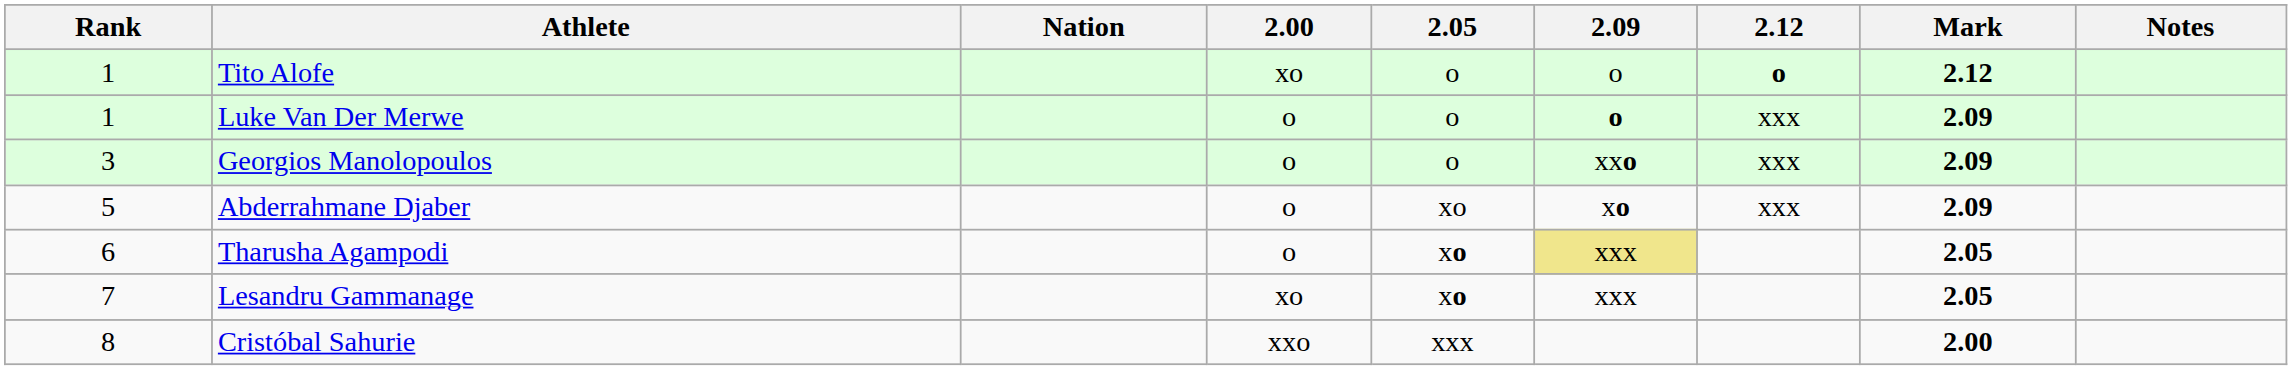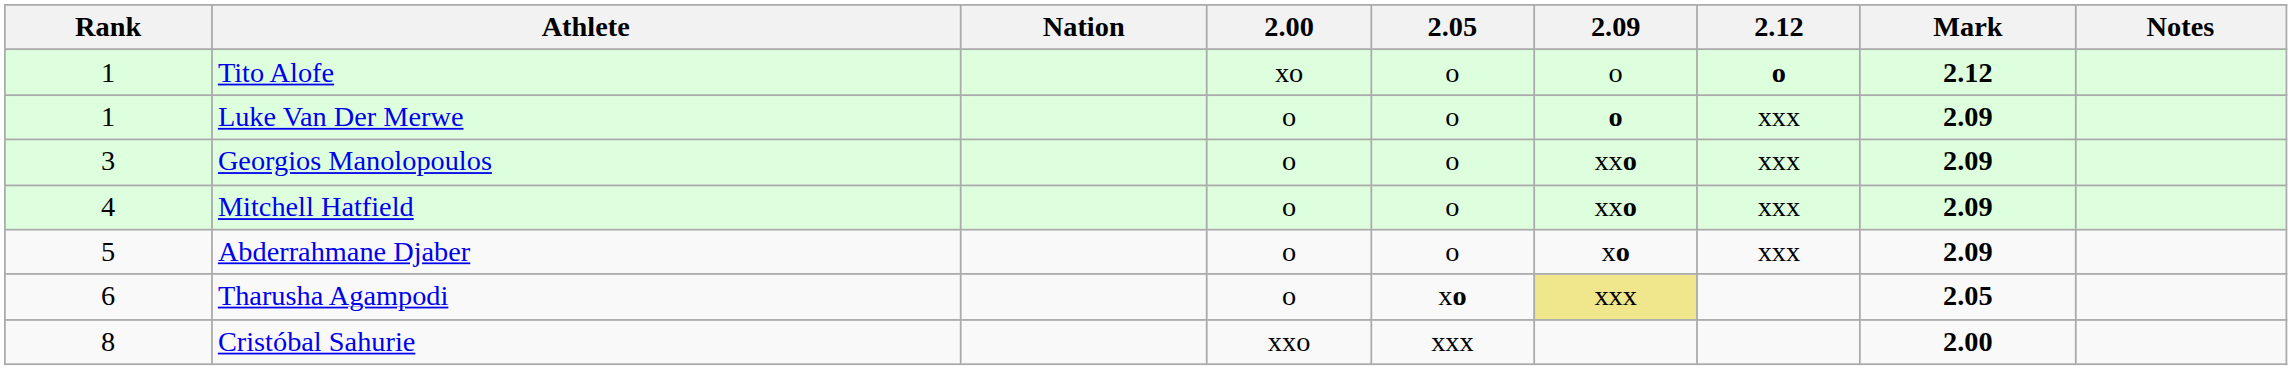 <table class="wikitable sortable" style="text-align:center;width: 65%;">
 <tr>
 <th scope="col">Rank</th>
 <th scope="col">Athlete</th>
 <th scope="col">Nation</th>
 <th scope="col">2.00</th>
 <th scope="col">2.05</th>
 <th scope="col">2.09</th>
 <th scope="col">2.12</th>
 <th scope="col">Mark</th>
 <th scope="col">Notes</th>
 </tr>
 <tr bgcolor=ddffdd>
 <td>1</td>
 <td align=left><a href='#'>Tito Alofe</a></td>
 <td align=left></td>
 <td>xo</td>
 <td>o</td>
 <td>o</td>
 <td><strong>o</strong></td>
 <td><strong>2.12</strong></td>
 <td></td>
 </tr>
 <tr bgcolor=ddffdd>
 <td>1</td>
 <td align=left><a href='#'>Luke Van Der Merwe</a></td>
 <td align=left></td>
 <td>o</td>
 <td>o</td>
 <td><strong>o</strong></td>
 <td>xxx</td>
 <td><strong>2.09</strong></td>
 <td></td>
 </tr>
 <tr bgcolor=ddffdd>
 <td>3</td>
 <td align=left><a href='#'>Georgios Manolopoulos</a></td>
 <td align=left></td>
 <td>o</td>
 <td>o</td>
 <td>xx<strong>o</strong></td>
 <td>xxx</td>
 <td><strong>2.09</strong></td>
 <td></td>
 </tr>
+<tr bgcolor=ddffdd>
+<td>4</td>
+<td align=left><a href='#'>Mitchell Hatfield</a></td>
+<td align=left></td>
+<td>o</td>
+<td>o</td>
+<td>xx<strong>o</strong></td>
+<td>xxx</td>
+<td><strong>2.09</strong></td>
+<td></td>
+</tr>
 <tr>
 <td>5</td>
 <td align=left><a href='#'>Abderrahmane Djaber</a></td>
 <td align=left></td>
 <td>o</td>
-<td>xo</td>
+<td>o</td>
 <td>x<strong>o</strong></td>
 <td>xxx</td>
 <td><strong>2.09</strong></td>
 <td></td>
 </tr>
 <tr>
 <td>6</td>
 <td align=left><a href='#'>Tharusha Agampodi</a></td>
 <td align=left></td>
 <td>o</td>
 <td>x<strong>o</strong></td>
 <td style="background: khaki;">xxx</td>
 <td></td>
 <td><strong>2.05</strong></td>
 <td></td>
 </tr>
 <tr>
-<td>7</td>
-<td align=left><a href='#'>Lesandru Gammanage</a></td>
-<td align=left></td>
-<td>xo</td>
-<td>x<strong>o</strong></td>
-<td>xxx</td>
-<td></td>
-<td><strong>2.05</strong></td>
-<td></td>
-</tr>
-<tr>
 <td>8</td>
 <td align=left><a href='#'>Cristóbal Sahurie</a></td>
 <td align=left></td>
 <td>xxo</td>
 <td>xxx</td>
 <td></td>
 <td></td>
 <td><strong>2.00</strong></td>
 <td></td>
 </tr>
 </table>
